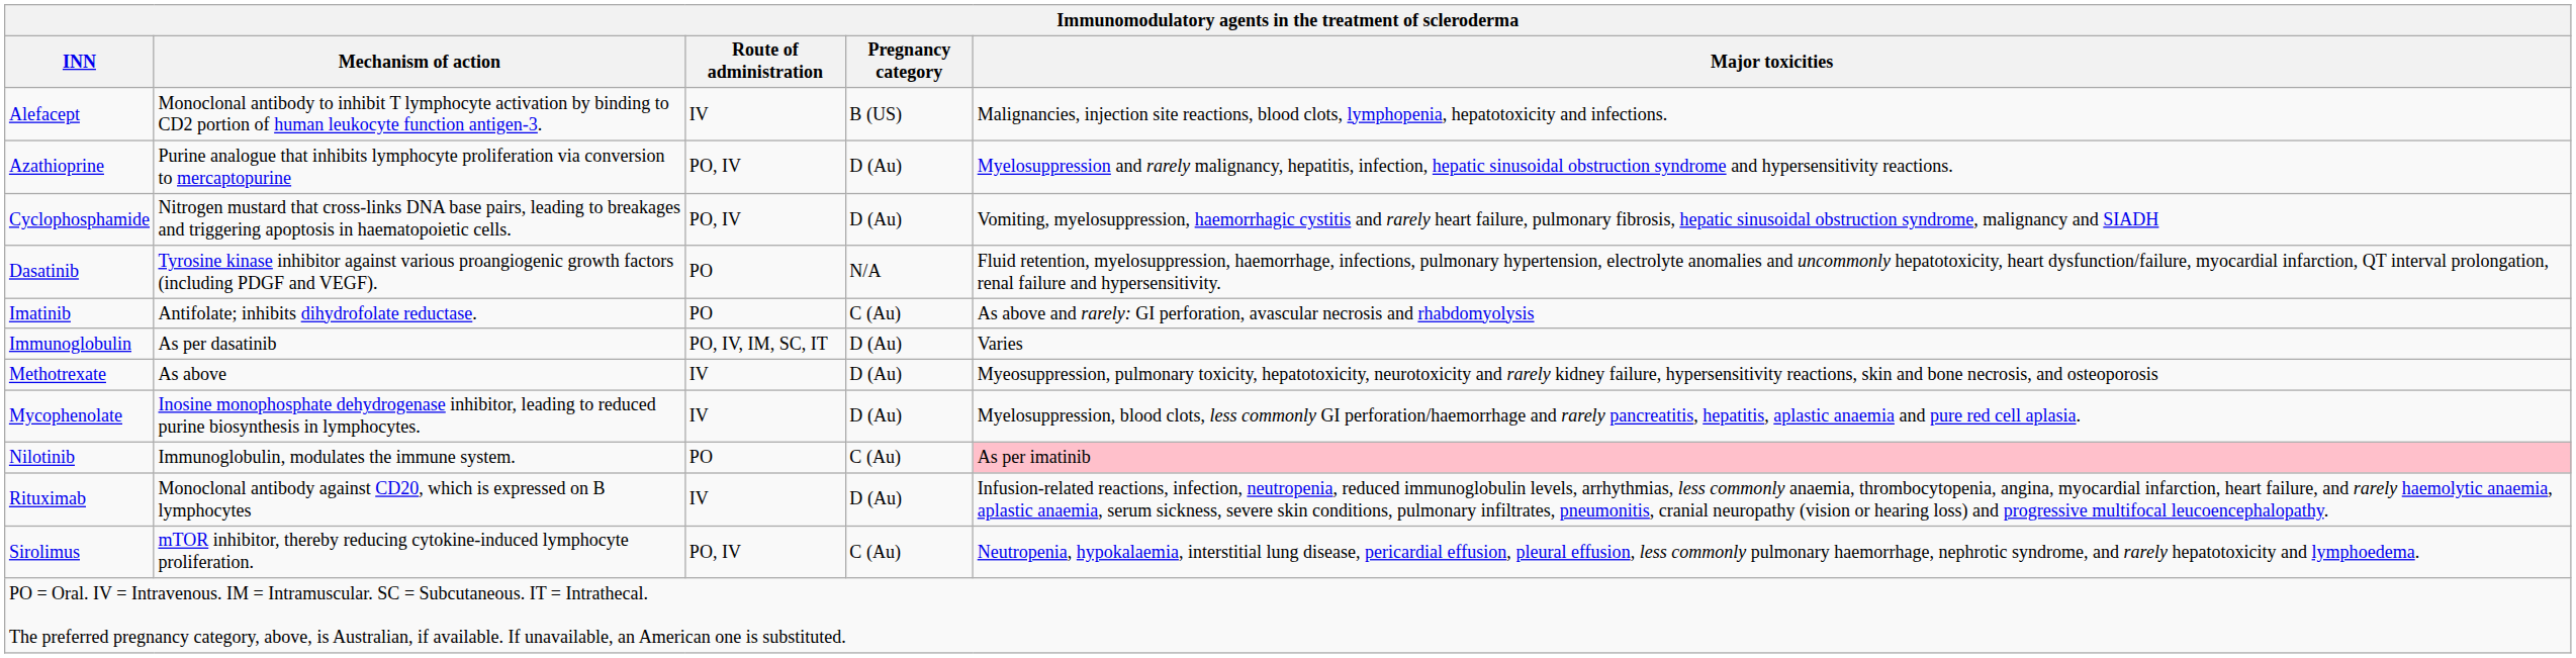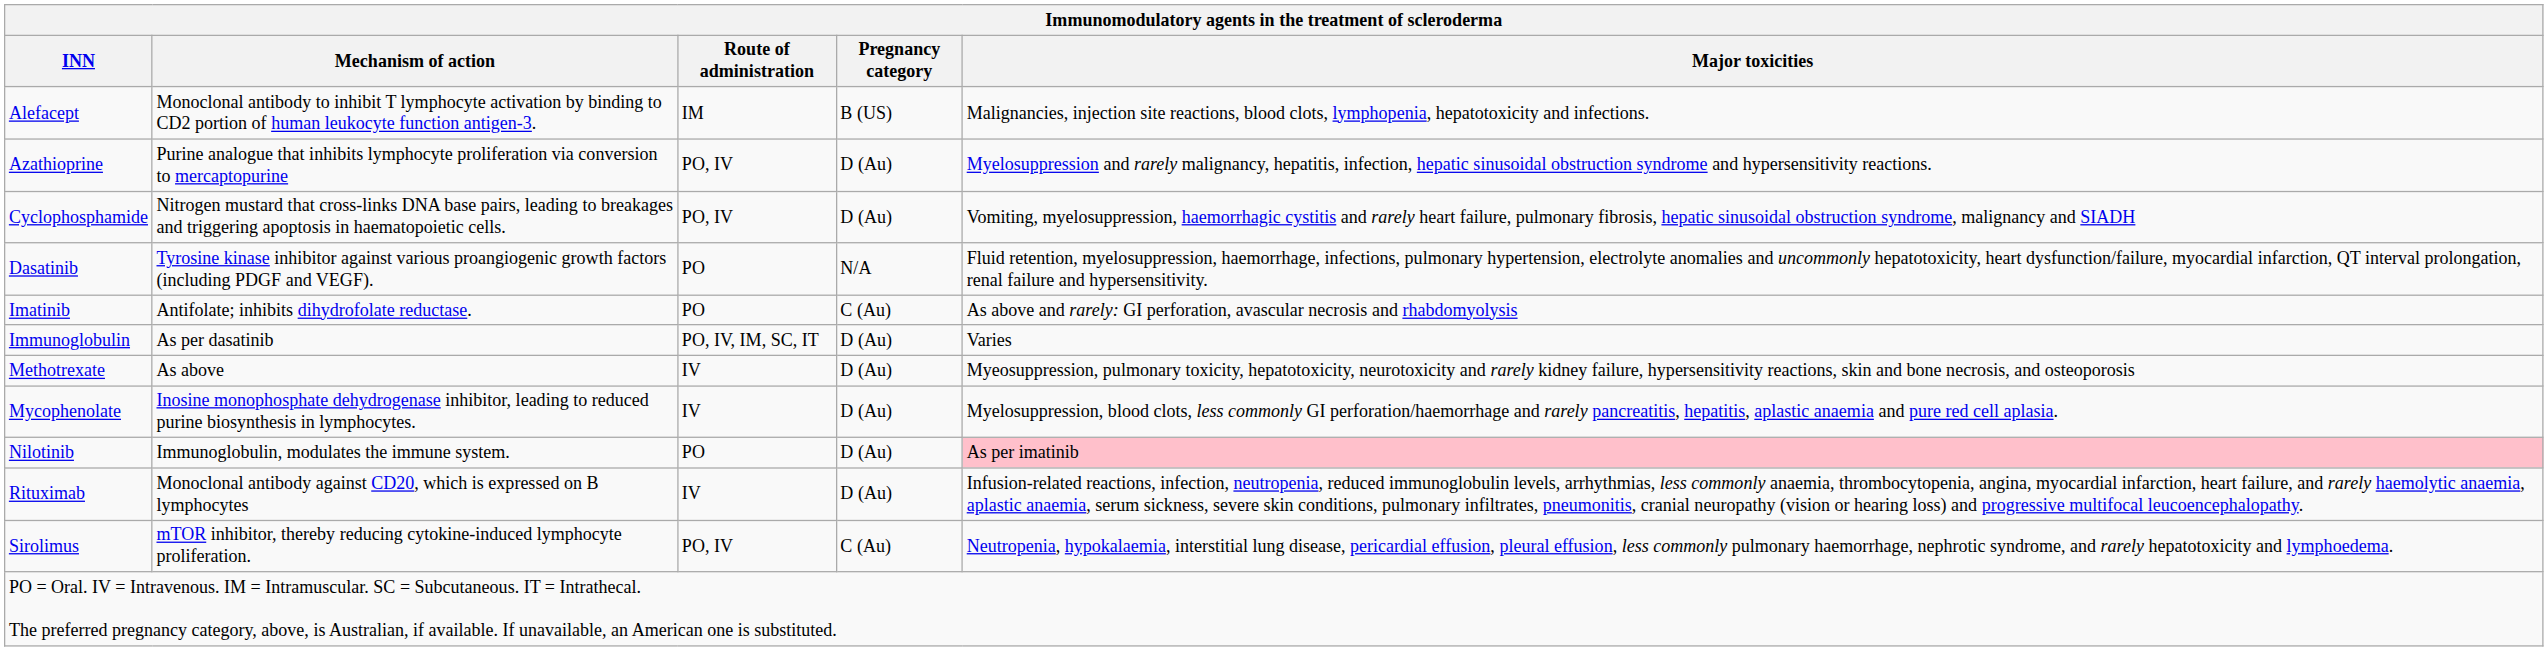 <table class="wikitable" style="width:100%; font-size:88%">
 <tr>
 <th colspan=5>Immunomodulatory agents in the treatment of scleroderma</th>
 </tr>
 <tr>
 <th><a href='#'>INN</a></th>
 <th>Mechanism of action</th>
 <th>Route of administration</th>
 <th>Pregnancy category</th>
 <th>Major toxicities</th>
 </tr>
 <tr>
 <td><a href='#'>Alefacept</a></td>
 <td>Monoclonal antibody to inhibit T lymphocyte activation by binding to CD2 portion of <a href='#'>human leukocyte function antigen-3</a>.</td>
-<td>IV</td>
+<td>IM</td>
 <td>B (US)</td>
 <td>Malignancies, injection site reactions, blood clots, <a href='#'>lymphopenia</a>, hepatotoxicity and infections.</td>
 </tr>
 <tr>
 <td><a href='#'>Azathioprine</a></td>
 <td>Purine analogue that inhibits lymphocyte proliferation via conversion to <a href='#'>mercaptopurine</a></td>
 <td>PO, IV</td>
 <td>D (Au)</td>
 <td><a href='#'>Myelosuppression</a> and <em>rarely</em> malignancy, hepatitis, infection, <a href='#'>hepatic sinusoidal obstruction syndrome</a> and hypersensitivity reactions.</td>
 </tr>
 <tr>
 <td><a href='#'>Cyclophosphamide</a></td>
 <td>Nitrogen mustard that cross-links DNA base pairs, leading to breakages and triggering apoptosis in haematopoietic cells.</td>
 <td>PO, IV</td>
 <td>D (Au)</td>
 <td>Vomiting, myelosuppression, <a href='#'>haemorrhagic cystitis</a> and <em>rarely</em> heart failure, pulmonary fibrosis, <a href='#'>hepatic sinusoidal obstruction syndrome</a>, malignancy and <a href='#'>SIADH</a></td>
 </tr>
 <tr>
 <td><a href='#'>Dasatinib</a></td>
 <td><a href='#'>Tyrosine kinase</a> inhibitor against various proangiogenic growth factors (including PDGF and VEGF).</td>
 <td>PO</td>
 <td>N/A</td>
 <td>Fluid retention, myelosuppression, haemorrhage, infections, pulmonary hypertension, electrolyte anomalies and <em>uncommonly</em> hepatotoxicity, heart dysfunction/failure, myocardial infarction, QT interval prolongation, renal failure and hypersensitivity.</td>
 </tr>
 <tr>
 <td><a href='#'>Imatinib</a></td>
 <td>Antifolate; inhibits <a href='#'>dihydrofolate reductase</a>.</td>
 <td>PO</td>
 <td>C (Au)</td>
 <td>As above and <em>rarely:</em> GI perforation, avascular necrosis and <a href='#'>rhabdomyolysis</a></td>
 </tr>
 <tr>
 <td><a href='#'>Immunoglobulin</a></td>
 <td>As per dasatinib</td>
 <td>PO, IV, IM, SC, IT</td>
 <td>D (Au)</td>
 <td>Varies</td>
 </tr>
 <tr>
 <td><a href='#'>Methotrexate</a></td>
 <td>As above</td>
 <td>IV</td>
 <td>D (Au)</td>
 <td>Myeosuppression, pulmonary toxicity, hepatotoxicity, neurotoxicity and <em>rarely</em> kidney failure, hypersensitivity reactions, skin and bone necrosis, and osteoporosis</td>
 </tr>
 <tr>
 <td><a href='#'>Mycophenolate</a></td>
 <td><a href='#'>Inosine monophosphate dehydrogenase</a> inhibitor, leading to reduced purine biosynthesis in lymphocytes.</td>
 <td>IV</td>
 <td>D (Au)</td>
 <td>Myelosuppression, blood clots, <em>less commonly</em> GI perforation/haemorrhage and <em>rarely</em> <a href='#'>pancreatitis</a>, <a href='#'>hepatitis</a>, <a href='#'>aplastic anaemia</a> and <a href='#'>pure red cell aplasia</a>.</td>
 </tr>
 <tr>
 <td><a href='#'>Nilotinib</a></td>
 <td>Immunoglobulin, modulates the immune system.</td>
 <td>PO</td>
-<td>C (Au)</td>
+<td>D (Au)</td>
 <td style="background: pink;">As per imatinib</td>
 </tr>
 <tr>
 <td><a href='#'>Rituximab</a></td>
 <td>Monoclonal antibody against <a href='#'>CD20</a>, which is expressed on B lymphocytes</td>
 <td>IV</td>
 <td>D (Au)</td>
 <td>Infusion-related reactions, infection, <a href='#'>neutropenia</a>, reduced immunoglobulin levels, arrhythmias, <em>less commonly</em> anaemia, thrombocytopenia, angina, myocardial infarction, heart failure, and <em>rarely</em> <a href='#'>haemolytic anaemia</a>, <a href='#'>aplastic anaemia</a>, serum sickness, severe skin conditions, pulmonary infiltrates, <a href='#'>pneumonitis</a>, cranial neuropathy (vision or hearing loss) and <a href='#'>progressive multifocal leucoencephalopathy</a>.</td>
 </tr>
 <tr>
 <td><a href='#'>Sirolimus</a></td>
 <td><a href='#'>mTOR</a> inhibitor, thereby reducing cytokine-induced lymphocyte proliferation.</td>
 <td>PO, IV</td>
 <td>C (Au)</td>
 <td><a href='#'>Neutropenia</a>, <a href='#'>hypokalaemia</a>, interstitial lung disease, <a href='#'>pericardial effusion</a>, <a href='#'>pleural effusion</a>, <em>less commonly</em> pulmonary haemorrhage, nephrotic syndrome, and <em>rarely</em> hepatotoxicity and <a href='#'>lymphoedema</a>.</td>
 </tr>
 <tr>
 <td colspan=5>PO = Oral. IV = Intravenous. IM = Intramuscular. SC = Subcutaneous. IT = Intrathecal.<br><br>The preferred pregnancy category, above, is Australian, if available. If unavailable, an American one is substituted.</td>
 </tr>
 </table>
